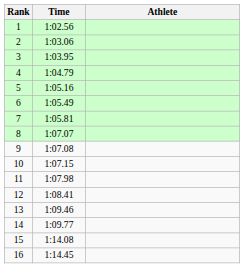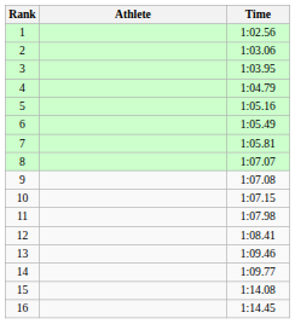 <table class=wikitable style="text-align:center">
 <tr>
 <th width=40>Rank</th>
+<th width=250>Athlete</th>
 <th width=80>Time</th>
-<th width=250>Athlete</th>
 </tr>
 <tr bgcolor="ccffcc">
 <td>1</td>
+<td align=left></td>
 <td>1:02.56</td>
-<td align=left></td>
 </tr>
 <tr bgcolor="ccffcc">
 <td>2</td>
+<td align=left></td>
 <td>1:03.06</td>
-<td align=left></td>
 </tr>
 <tr bgcolor="ccffcc">
 <td>3</td>
+<td align=left></td>
 <td>1:03.95</td>
-<td align=left></td>
 </tr>
 <tr bgcolor="ccffcc">
 <td>4</td>
+<td align=left></td>
 <td>1:04.79</td>
-<td align=left></td>
 </tr>
 <tr bgcolor="ccffcc">
 <td>5</td>
+<td align=left></td>
 <td>1:05.16</td>
-<td align=left></td>
 </tr>
 <tr bgcolor="ccffcc">
 <td>6</td>
+<td align=left></td>
 <td>1:05.49</td>
-<td align=left></td>
 </tr>
 <tr bgcolor="ccffcc">
 <td>7</td>
+<td align=left></td>
 <td>1:05.81</td>
-<td align=left></td>
 </tr>
 <tr bgcolor="ccffcc">
 <td>8</td>
+<td align=left></td>
 <td>1:07.07</td>
-<td align=left></td>
 </tr>
 <tr>
 <td>9</td>
+<td align=left></td>
 <td>1:07.08</td>
-<td align=left></td>
 </tr>
 <tr>
 <td>10</td>
+<td align=left></td>
 <td>1:07.15</td>
-<td align=left></td>
 </tr>
 <tr>
 <td>11</td>
+<td align=left></td>
 <td>1:07.98</td>
-<td align=left></td>
 </tr>
 <tr>
 <td>12</td>
+<td align=left></td>
 <td>1:08.41</td>
-<td align=left></td>
 </tr>
 <tr>
 <td>13</td>
+<td align=left></td>
 <td>1:09.46</td>
-<td align=left></td>
 </tr>
 <tr>
 <td>14</td>
+<td align=left></td>
 <td>1:09.77</td>
-<td align=left></td>
 </tr>
 <tr>
 <td>15</td>
+<td align=left></td>
 <td>1:14.08</td>
-<td align=left></td>
 </tr>
 <tr>
 <td>16</td>
+<td align=left></td>
 <td>1:14.45</td>
-<td align=left></td>
 </tr>
 </table>
